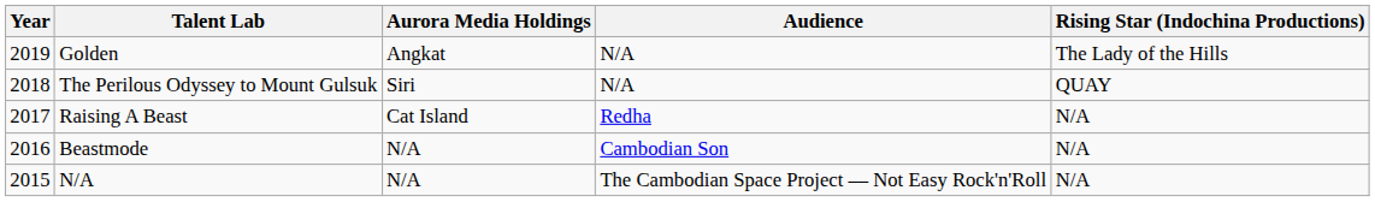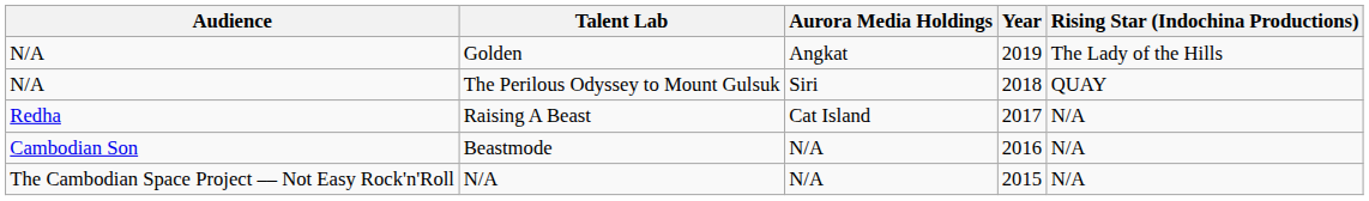 <table class="wikitable">
 <tr>
-<th>Year</th>
+<th>Audience</th>
 <th>Talent Lab</th>
 <th>Aurora Media Holdings</th>
-<th>Audience</th>
+<th>Year</th>
 <th>Rising Star (Indochina Productions)</th>
 </tr>
 <tr>
-<td>2019</td>
+<td>N/A</td>
 <td>Golden</td>
 <td>Angkat</td>
-<td>N/A</td>
+<td>2019</td>
 <td>The Lady of the Hills</td>
 </tr>
 <tr>
-<td>2018</td>
+<td>N/A</td>
 <td>The Perilous Odyssey to Mount Gulsuk</td>
 <td>Siri</td>
-<td>N/A</td>
+<td>2018</td>
 <td>QUAY</td>
 </tr>
 <tr>
-<td>2017</td>
+<td><a href='#'>Redha</a></td>
 <td>Raising A Beast</td>
 <td>Cat Island</td>
-<td><a href='#'>Redha</a></td>
+<td>2017</td>
 <td>N/A</td>
 </tr>
 <tr>
-<td>2016</td>
+<td><a href='#'>Cambodian Son</a></td>
 <td>Beastmode</td>
 <td>N/A</td>
-<td><a href='#'>Cambodian Son</a></td>
+<td>2016</td>
 <td>N/A</td>
 </tr>
 <tr>
-<td>2015</td>
+<td>The Cambodian Space Project –– Not Easy Rock'n'Roll</td>
 <td>N/A</td>
 <td>N/A</td>
-<td>The Cambodian Space Project –– Not Easy Rock'n'Roll</td>
+<td>2015</td>
 <td>N/A</td>
 </tr>
 </table>
